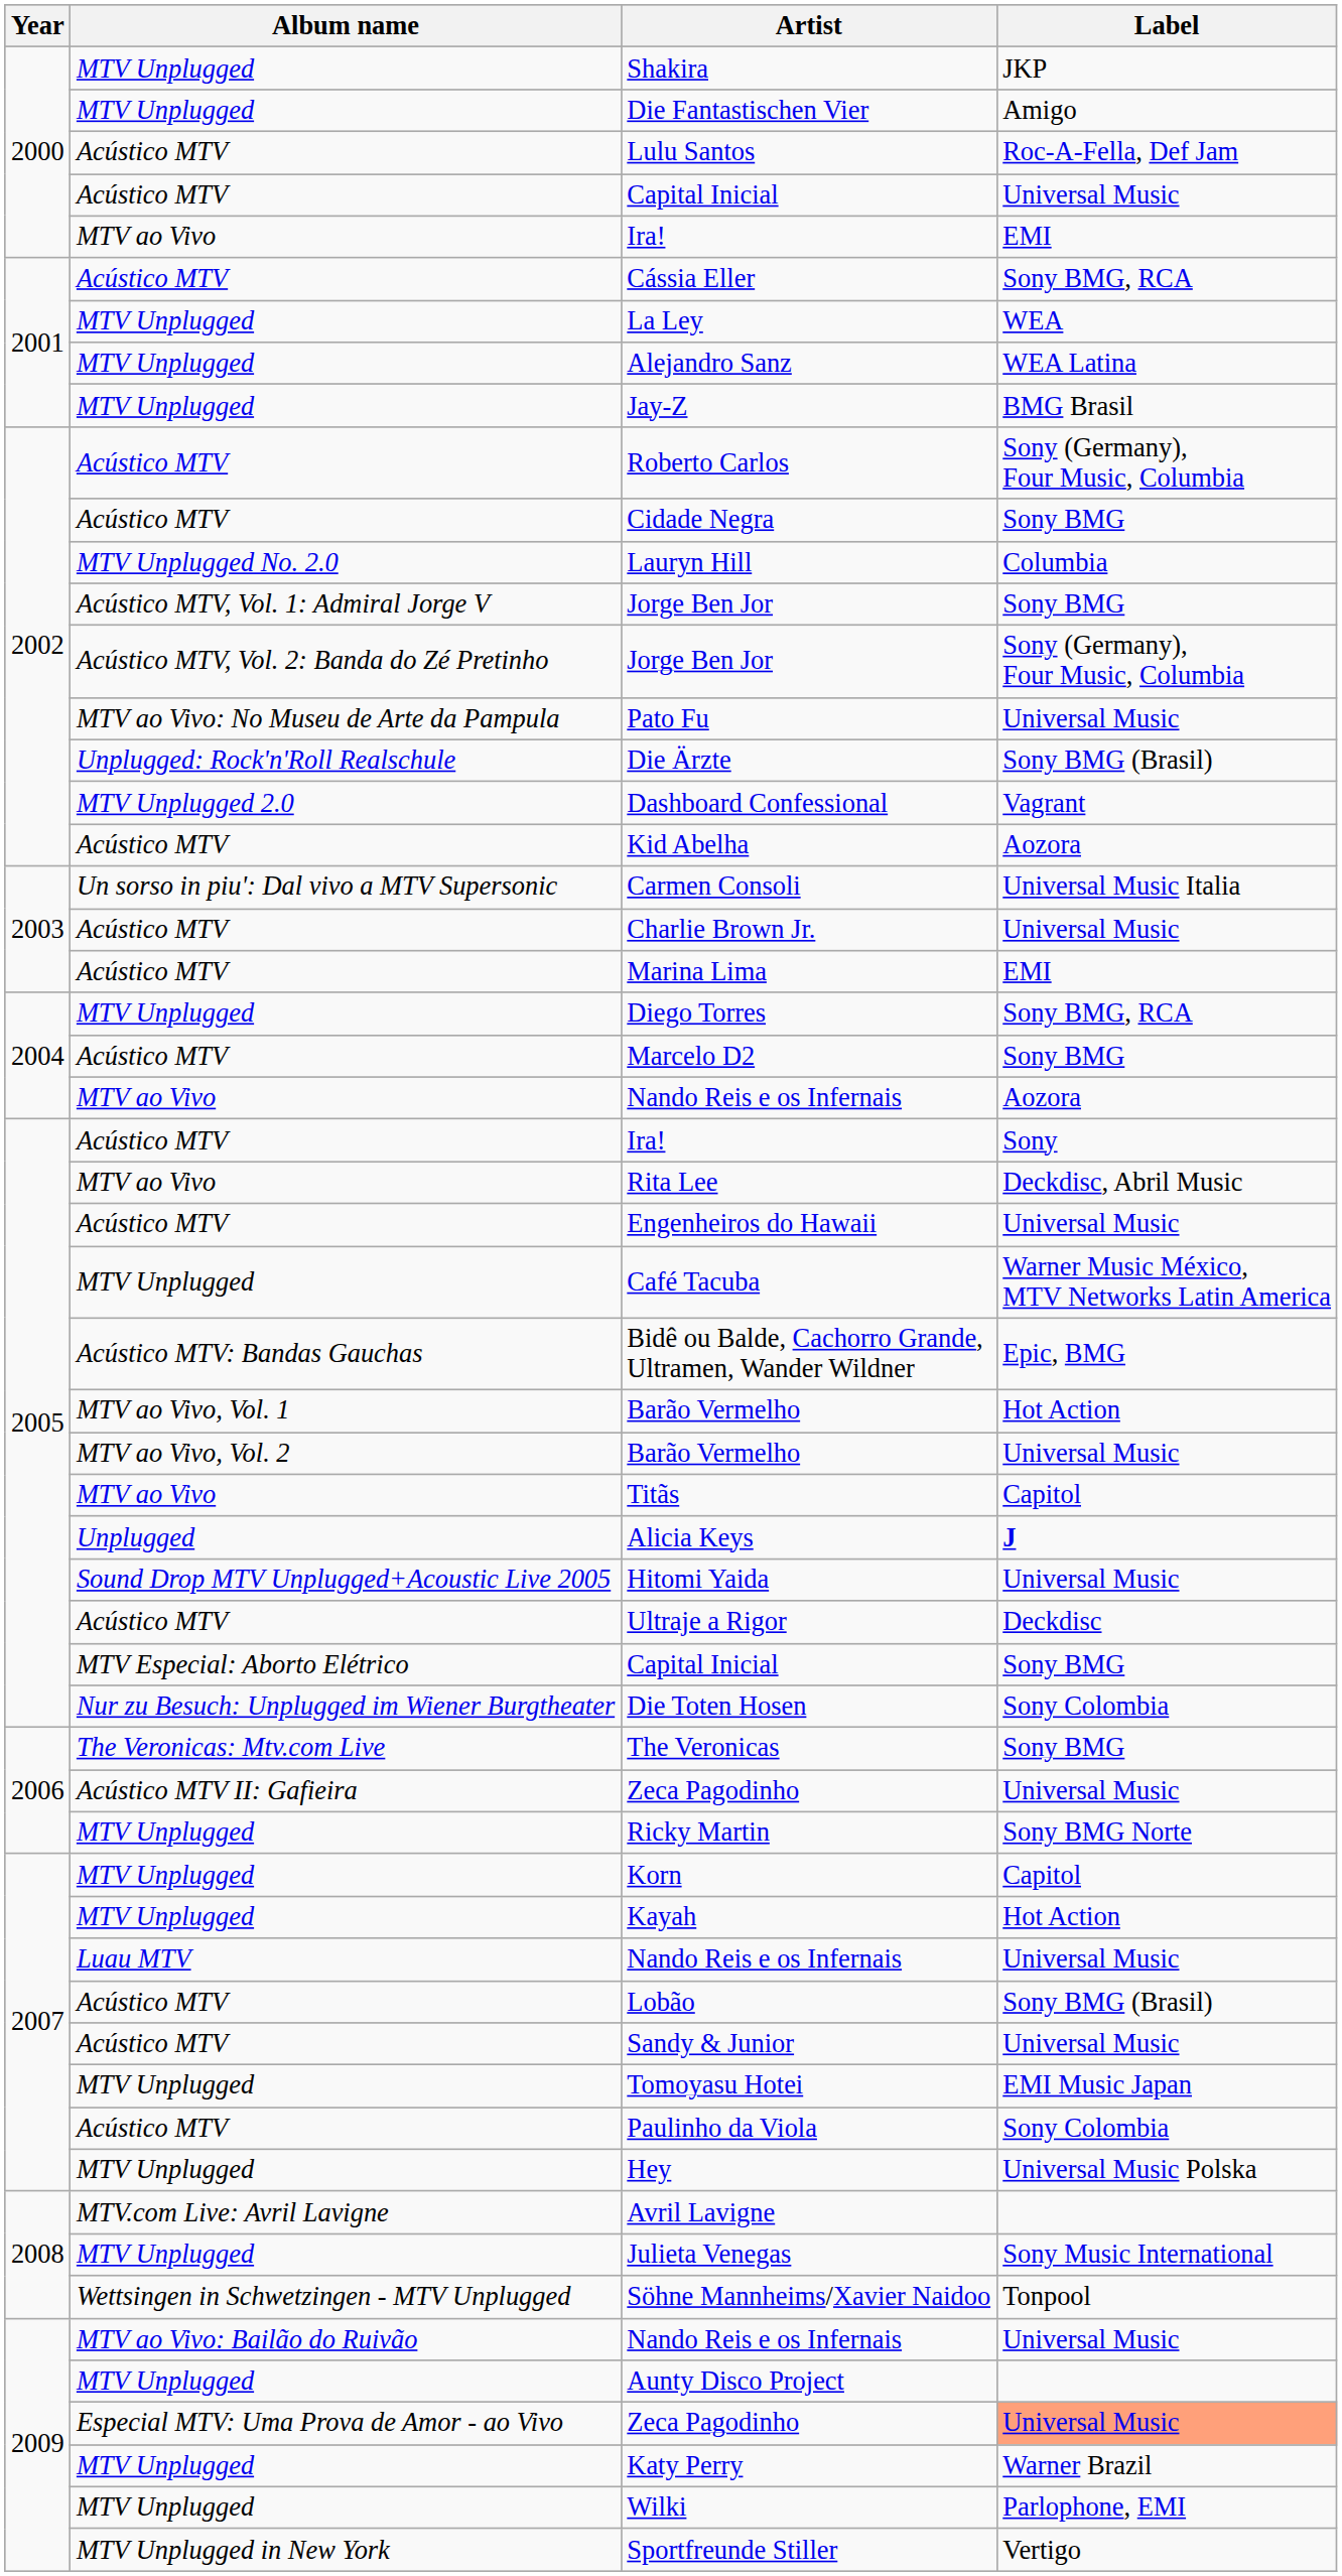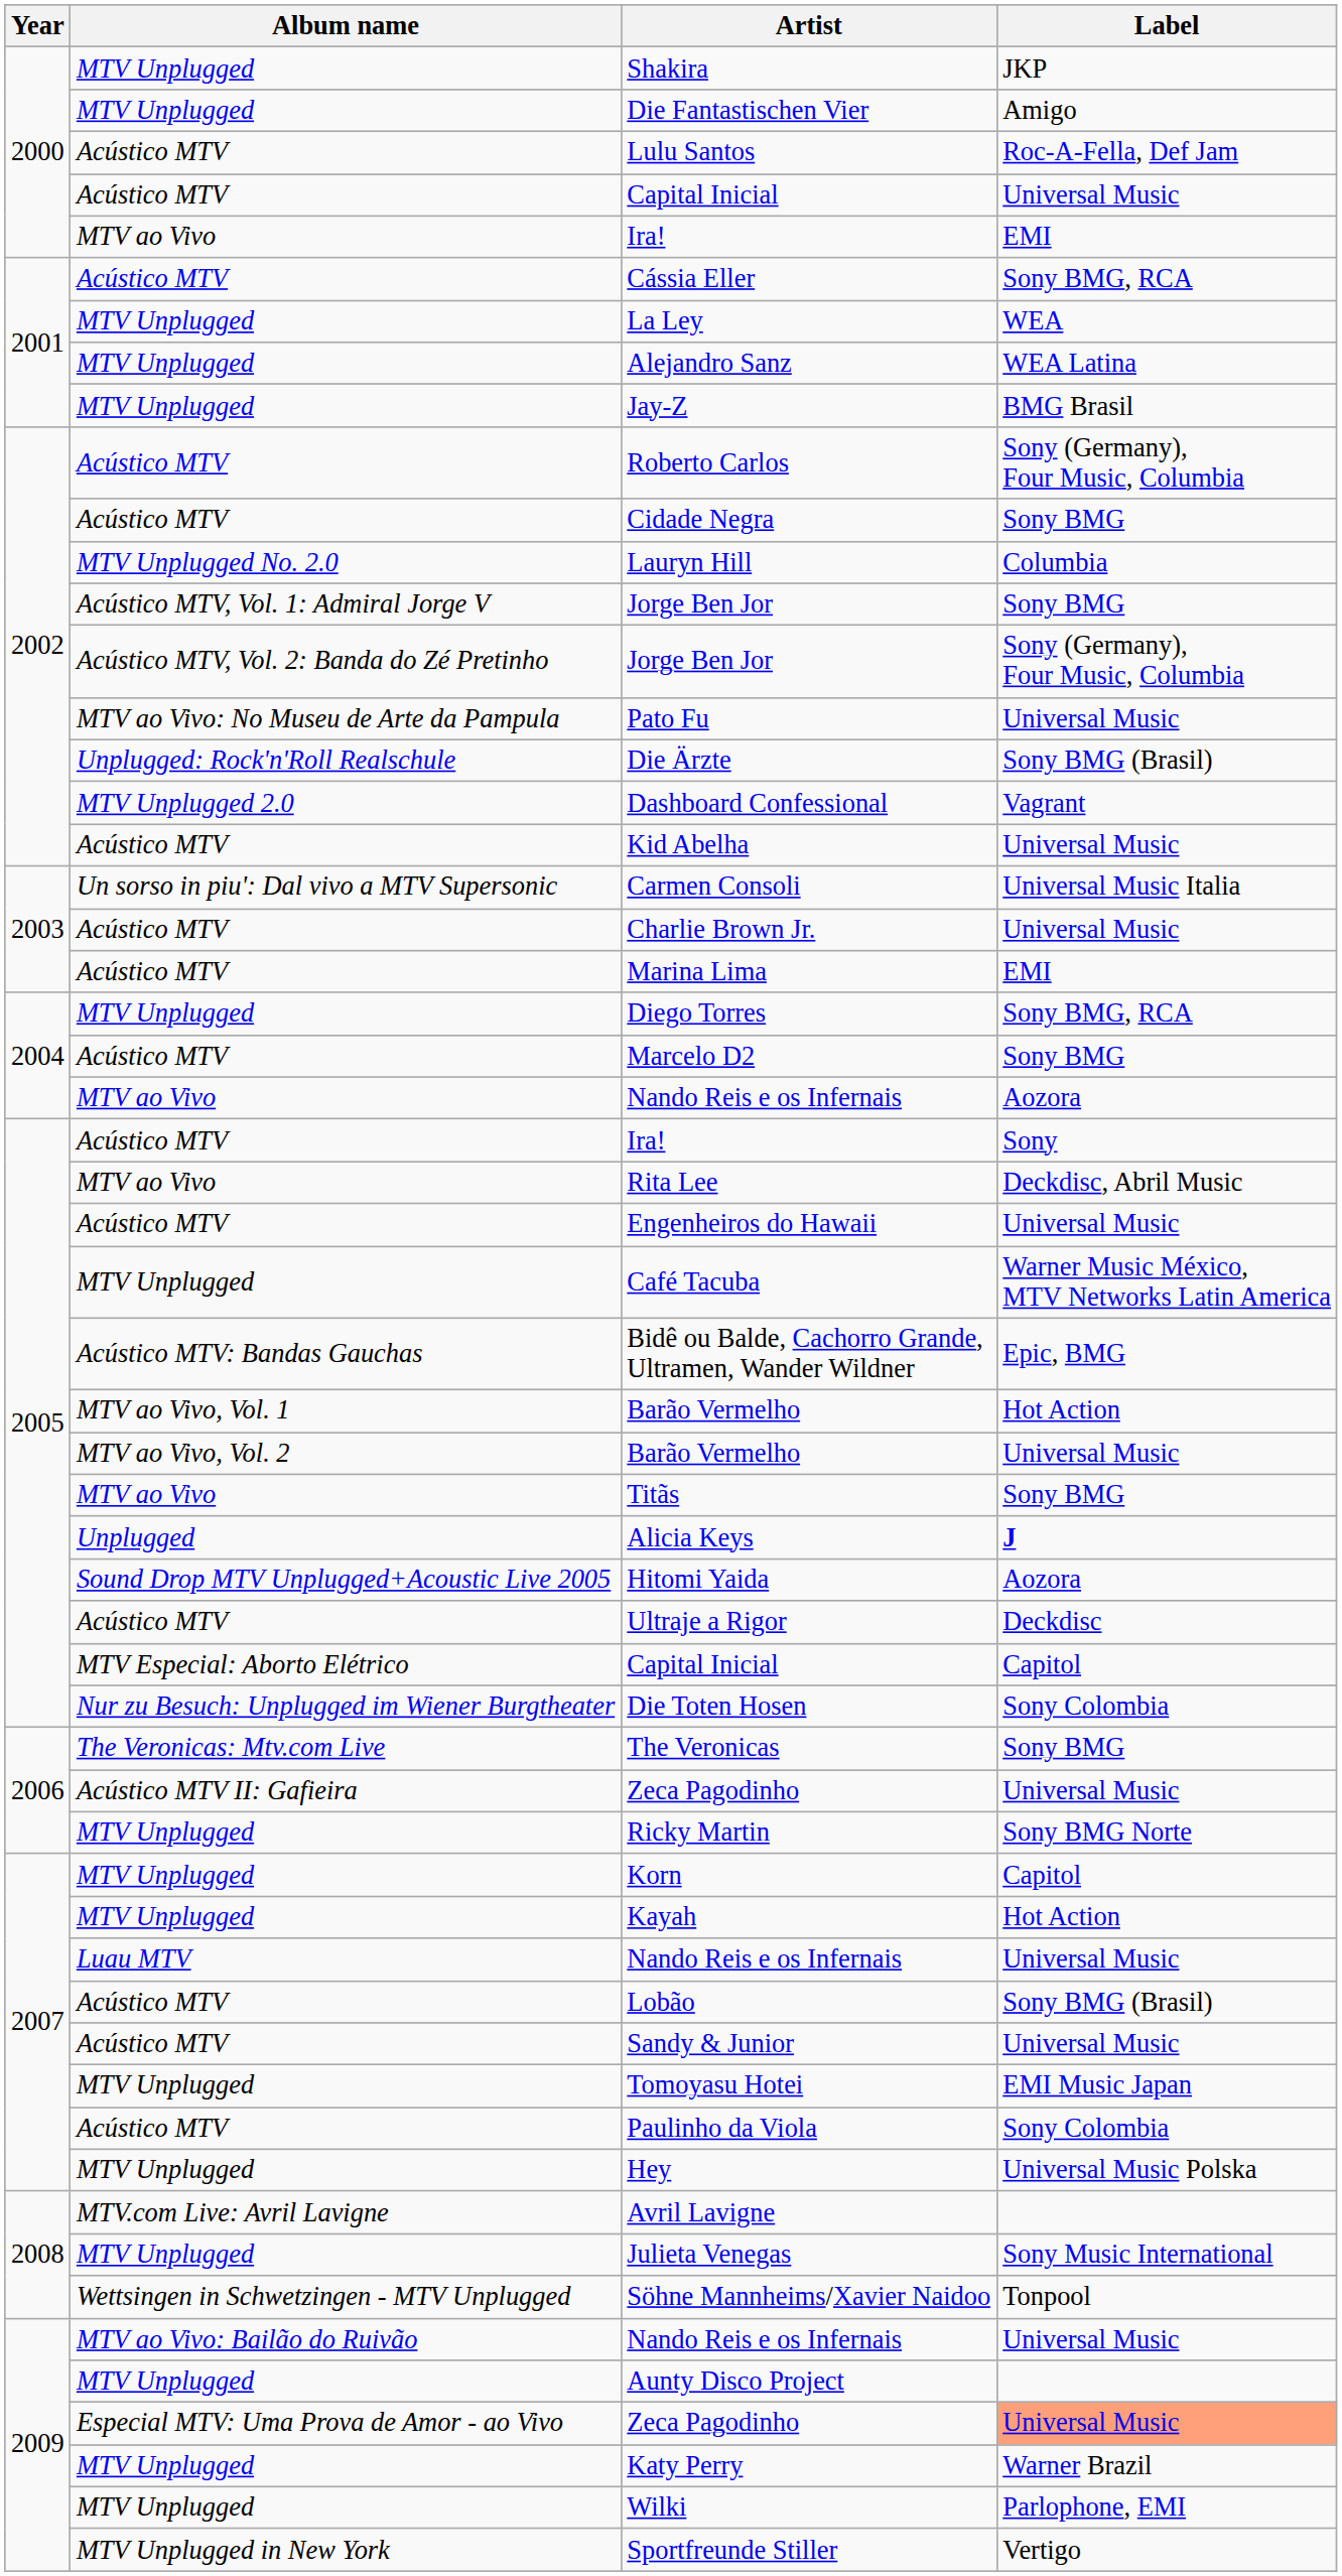 <table class="wikitable plainrowheaders sortable">
 <tr>
 <th>Year</th>
 <th>Album name</th>
 <th>Artist</th>
 <th>Label</th>
 </tr>
 <tr>
 <td rowspan="5">2000</td>
 <td><em><a href='#'>MTV Unplugged</a></em></td>
 <td><a href='#'>Shakira</a></td>
 <td>JKP</td>
 </tr>
 <tr>
 <td><em><a href='#'>MTV Unplugged</a></em></td>
 <td><a href='#'>Die Fantastischen Vier</a></td>
 <td>Amigo</td>
 </tr>
 <tr>
 <td><em>Acústico MTV</em></td>
 <td><a href='#'>Lulu Santos</a></td>
 <td><a href='#'>Roc-A-Fella</a>, <a href='#'>Def Jam</a></td>
 </tr>
 <tr>
 <td><em>Acústico MTV</em></td>
 <td><a href='#'>Capital Inicial</a></td>
 <td><a href='#'>Universal Music</a></td>
 </tr>
 <tr>
 <td><em>MTV ao Vivo</em></td>
 <td><a href='#'>Ira!</a></td>
 <td><a href='#'>EMI</a></td>
 </tr>
 <tr>
 <td rowspan="4">2001</td>
 <td><em><a href='#'>Acústico MTV</a></em></td>
 <td><a href='#'>Cássia Eller</a></td>
 <td><a href='#'>Sony BMG</a>, <a href='#'>RCA</a></td>
 </tr>
 <tr>
 <td><em><a href='#'>MTV Unplugged</a></em></td>
 <td><a href='#'>La Ley</a></td>
 <td><a href='#'>WEA</a></td>
 </tr>
 <tr>
 <td><a href='#'><em>MTV Unplugged</em></a></td>
 <td><a href='#'>Alejandro Sanz</a></td>
 <td><a href='#'>WEA Latina</a></td>
 </tr>
 <tr>
 <td><em><a href='#'>MTV Unplugged</a></em></td>
 <td><a href='#'>Jay-Z</a></td>
 <td><a href='#'>BMG</a> Brasil</td>
 </tr>
 <tr>
 <td rowspan="9">2002</td>
 <td><a href='#'><em>Acústico MTV</em></a></td>
 <td><a href='#'>Roberto Carlos</a></td>
 <td><a href='#'>Sony</a> (Germany),<br> <a href='#'>Four Music</a>, <a href='#'>Columbia</a></td>
 </tr>
 <tr>
 <td><em>Acústico MTV</em></td>
 <td><a href='#'>Cidade Negra</a></td>
 <td><a href='#'>Sony BMG</a></td>
 </tr>
 <tr>
 <td><em><a href='#'>MTV Unplugged No. 2.0</a></em></td>
 <td><a href='#'>Lauryn Hill</a></td>
 <td><a href='#'>Columbia</a></td>
 </tr>
 <tr>
 <td><em>Acústico MTV, Vol. 1: Admiral Jorge V</em></td>
 <td><a href='#'>Jorge Ben Jor</a></td>
 <td><a href='#'>Sony BMG</a></td>
 </tr>
 <tr>
 <td><em>Acústico MTV, Vol. 2: Banda do Zé Pretinho</em></td>
 <td><a href='#'>Jorge Ben Jor</a></td>
 <td><a href='#'>Sony</a> (Germany),<br> <a href='#'>Four Music</a>, <a href='#'>Columbia</a></td>
 </tr>
 <tr>
 <td><em>MTV ao Vivo: No Museu de Arte da Pampula</em></td>
 <td><a href='#'>Pato Fu</a></td>
 <td><a href='#'>Universal Music</a></td>
 </tr>
 <tr>
 <td><em><a href='#'>Unplugged: Rock'n'Roll Realschule</a></em></td>
 <td><a href='#'>Die Ärzte</a></td>
 <td><a href='#'>Sony BMG</a> (Brasil)</td>
 </tr>
 <tr>
 <td><em><a href='#'>MTV Unplugged 2.0</a></em></td>
 <td><a href='#'>Dashboard Confessional</a></td>
 <td><a href='#'>Vagrant</a></td>
 </tr>
 <tr>
 <td><em>Acústico MTV</em></td>
 <td><a href='#'>Kid Abelha</a></td>
-<td><a href='#'>Aozora</a></td>
+<td><a href='#'>Universal Music</a></td>
 </tr>
 <tr>
 <td rowspan="3">2003</td>
 <td><em>Un sorso in piu': Dal vivo a MTV Supersonic</em></td>
 <td><a href='#'>Carmen Consoli</a></td>
 <td><a href='#'>Universal Music</a> Italia</td>
 </tr>
 <tr>
 <td><em>Acústico MTV</em></td>
 <td><a href='#'>Charlie Brown Jr.</a></td>
 <td><a href='#'>Universal Music</a></td>
 </tr>
 <tr>
 <td><em>Acústico MTV</em></td>
 <td><a href='#'>Marina Lima</a></td>
 <td><a href='#'>EMI</a></td>
 </tr>
 <tr>
 <td rowspan="3">2004</td>
 <td><a href='#'><em>MTV Unplugged</em></a></td>
 <td><a href='#'>Diego Torres</a></td>
 <td><a href='#'>Sony BMG</a>, <a href='#'>RCA</a></td>
 </tr>
 <tr>
 <td><em>Acústico MTV</em></td>
 <td><a href='#'>Marcelo D2</a></td>
 <td><a href='#'>Sony BMG</a></td>
 </tr>
 <tr>
 <td><em><a href='#'>MTV ao Vivo</a></em></td>
 <td><a href='#'>Nando Reis e os Infernais</a></td>
 <td><a href='#'>Aozora</a></td>
 </tr>
 <tr>
 <td rowspan="13">2005</td>
 <td><em>Acústico MTV</em></td>
 <td><a href='#'>Ira!</a></td>
 <td><a href='#'>Sony</a></td>
 </tr>
 <tr>
 <td><em>MTV ao Vivo</em></td>
 <td><a href='#'>Rita Lee</a></td>
 <td><a href='#'>Deckdisc</a>, Abril Music</td>
 </tr>
 <tr>
 <td><em>Acústico MTV</em></td>
 <td><a href='#'>Engenheiros do Hawaii</a></td>
 <td><a href='#'>Universal Music</a></td>
 </tr>
 <tr>
 <td><em>MTV Unplugged</em></td>
 <td><a href='#'>Café Tacuba</a></td>
 <td><a href='#'>Warner Music México</a>,<br> <a href='#'>MTV Networks Latin America</a></td>
 </tr>
 <tr>
 <td><em>Acústico MTV: Bandas Gauchas</em></td>
 <td>Bidê ou Balde, <a href='#'>Cachorro Grande</a>,<br>Ultramen, Wander Wildner</td>
 <td><a href='#'>Epic</a>, <a href='#'>BMG</a></td>
 </tr>
 <tr>
 <td><em>MTV ao Vivo, Vol. 1</em></td>
 <td><a href='#'>Barão Vermelho</a></td>
 <td><a href='#'>Hot Action</a></td>
 </tr>
 <tr>
 <td><em>MTV ao Vivo, Vol. 2</em></td>
 <td><a href='#'>Barão Vermelho</a></td>
 <td><a href='#'>Universal Music</a></td>
 </tr>
 <tr>
 <td><em><a href='#'>MTV ao Vivo</a></em></td>
 <td><a href='#'>Titãs</a></td>
-<td><a href='#'>Capitol</a></td>
+<td><a href='#'>Sony BMG</a></td>
 </tr>
 <tr>
 <td><a href='#'><em>Unplugged</em></a></td>
 <td><a href='#'>Alicia Keys</a></td>
 <td><strong><a href='#'>J</a></strong></td>
 </tr>
 <tr>
 <td><em><a href='#'>Sound Drop MTV Unplugged+Acoustic Live 2005</a></em></td>
 <td><a href='#'>Hitomi Yaida</a></td>
-<td><a href='#'>Universal Music</a></td>
+<td><a href='#'>Aozora</a></td>
 </tr>
 <tr>
 <td><em>Acústico MTV</em></td>
 <td><a href='#'>Ultraje a Rigor</a></td>
 <td><a href='#'>Deckdisc</a></td>
 </tr>
 <tr>
 <td><em>MTV Especial: Aborto Elétrico</em></td>
 <td><a href='#'>Capital Inicial</a></td>
-<td><a href='#'>Sony BMG</a></td>
+<td><a href='#'>Capitol</a></td>
 </tr>
 <tr>
 <td><em><a href='#'>Nur zu Besuch: Unplugged im Wiener Burgtheater</a></em></td>
 <td><a href='#'>Die Toten Hosen</a></td>
 <td><a href='#'>Sony Colombia</a></td>
 </tr>
 <tr>
 <td rowspan="3">2006</td>
 <td><em><a href='#'>The Veronicas: Mtv.com Live</a></em></td>
 <td><a href='#'>The Veronicas</a></td>
 <td><a href='#'>Sony BMG</a></td>
 </tr>
 <tr>
 <td><em>Acústico MTV II: Gafieira</em></td>
 <td><a href='#'>Zeca Pagodinho</a></td>
 <td><a href='#'>Universal Music</a></td>
 </tr>
 <tr>
 <td><em><a href='#'>MTV Unplugged</a></em></td>
 <td><a href='#'>Ricky Martin</a></td>
 <td><a href='#'>Sony BMG Norte</a></td>
 </tr>
 <tr>
 <td rowspan="8">2007</td>
 <td><em><a href='#'>MTV Unplugged</a></em></td>
 <td><a href='#'>Korn</a></td>
 <td><a href='#'>Capitol</a></td>
 </tr>
 <tr>
 <td><em><a href='#'>MTV Unplugged</a></em></td>
 <td><a href='#'>Kayah</a></td>
 <td><a href='#'>Hot Action</a></td>
 </tr>
 <tr>
 <td><em><a href='#'>Luau MTV</a></em></td>
 <td><a href='#'>Nando Reis e os Infernais</a></td>
 <td><a href='#'>Universal Music</a></td>
 </tr>
 <tr>
 <td><em>Acústico MTV</em></td>
 <td><a href='#'>Lobão</a></td>
 <td><a href='#'>Sony BMG</a> (Brasil)</td>
 </tr>
 <tr>
 <td><em>Acústico MTV</em></td>
 <td><a href='#'>Sandy & Junior</a></td>
 <td><a href='#'>Universal Music</a></td>
 </tr>
 <tr>
 <td><em>MTV Unplugged</em></td>
 <td><a href='#'>Tomoyasu Hotei</a></td>
 <td><a href='#'>EMI Music Japan</a></td>
 </tr>
 <tr>
 <td><em>Acústico MTV</em></td>
 <td><a href='#'>Paulinho da Viola</a></td>
 <td><a href='#'>Sony Colombia</a></td>
 </tr>
 <tr>
 <td><em>MTV Unplugged</em></td>
 <td><a href='#'>Hey</a></td>
 <td><a href='#'>Universal Music</a> Polska</td>
 </tr>
 <tr>
 <td rowspan="3">2008</td>
 <td><em>MTV.com Live: Avril Lavigne</em></td>
 <td><a href='#'>Avril Lavigne</a></td>
 <td></td>
 </tr>
 <tr>
 <td><em><a href='#'>MTV Unplugged</a></em></td>
 <td><a href='#'>Julieta Venegas</a></td>
 <td><a href='#'>Sony Music International</a></td>
 </tr>
 <tr>
 <td><em>Wettsingen in Schwetzingen - MTV Unplugged</em></td>
 <td><a href='#'>Söhne Mannheims</a>/<a href='#'>Xavier Naidoo</a></td>
 <td>Tonpool</td>
 </tr>
 <tr>
 <td rowspan="6">2009</td>
 <td><em><a href='#'>MTV ao Vivo: Bailão do Ruivão</a></em></td>
 <td><a href='#'>Nando Reis e os Infernais</a></td>
 <td><a href='#'>Universal Music</a></td>
 </tr>
 <tr>
 <td><a href='#'><em>MTV Unplugged</em></a></td>
 <td><a href='#'>Aunty Disco Project</a></td>
 <td></td>
 </tr>
 <tr>
 <td><em>Especial MTV: Uma Prova de Amor - ao Vivo</em></td>
 <td><a href='#'>Zeca Pagodinho</a></td>
 <td style="background: lightsalmon;"><a href='#'>Universal Music</a></td>
 </tr>
 <tr>
 <td><em><a href='#'>MTV Unplugged</a></em></td>
 <td><a href='#'>Katy Perry</a></td>
 <td><a href='#'>Warner</a> Brazil</td>
 </tr>
 <tr>
 <td><em>MTV Unplugged</em></td>
 <td><a href='#'>Wilki</a></td>
 <td><a href='#'>Parlophone</a>, <a href='#'>EMI</a></td>
 </tr>
 <tr>
 <td><em>MTV Unplugged in New York</em></td>
 <td><a href='#'>Sportfreunde Stiller</a></td>
 <td>Vertigo</td>
 </tr>
 <tr>
 </tr>
 </table>
